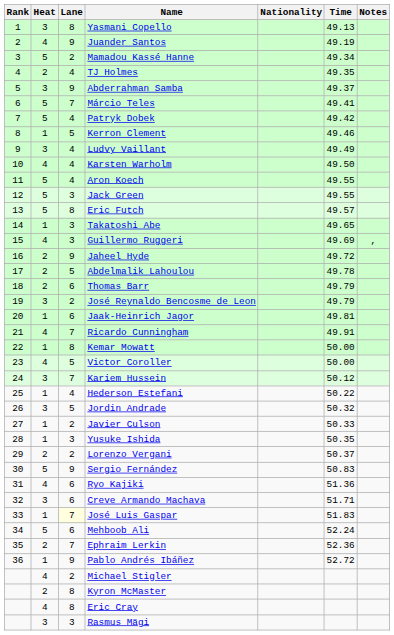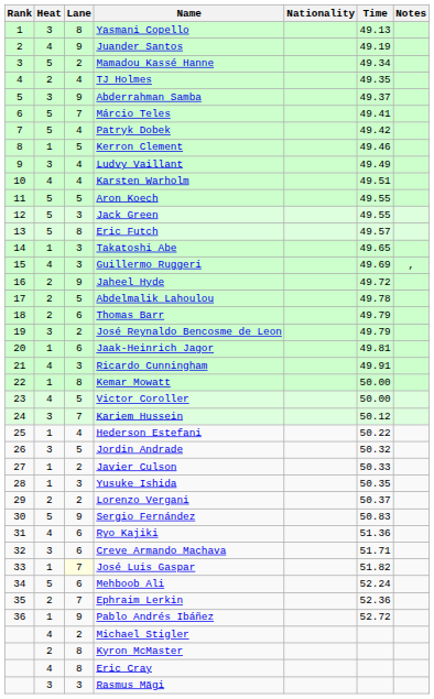 <table class="wikitable sortable" style="text-align:center">
 <tr>
 <th>Rank</th>
 <th>Heat</th>
 <th>Lane</th>
 <th>Name</th>
 <th>Nationality</th>
 <th>Time</th>
 <th>Notes</th>
 </tr>
 <tr style="background:#ccffcc;">
 <td>1</td>
 <td>3</td>
 <td>8</td>
 <td align=left><a href='#'>Yasmani Copello</a></td>
 <td align=left></td>
 <td>49.13</td>
 <td></td>
 </tr>
 <tr style="background:#ccffcc;">
 <td>2</td>
 <td>4</td>
 <td>9</td>
 <td align=left><a href='#'>Juander Santos</a></td>
 <td align=left></td>
 <td>49.19</td>
 <td></td>
 </tr>
 <tr style="background:#ccffcc;">
 <td>3</td>
 <td>5</td>
 <td>2</td>
 <td align=left><a href='#'>Mamadou Kassé Hanne</a></td>
 <td align=left></td>
 <td>49.34</td>
 <td></td>
 </tr>
 <tr style="background:#ccffcc;">
 <td>4</td>
 <td>2</td>
 <td>4</td>
 <td align=left><a href='#'>TJ Holmes</a></td>
 <td align=left></td>
 <td>49.35</td>
 <td></td>
 </tr>
 <tr style="background:#ccffcc;">
 <td>5</td>
 <td>3</td>
 <td>9</td>
 <td align=left><a href='#'>Abderrahman Samba</a></td>
 <td align=left></td>
 <td>49.37</td>
 <td></td>
 </tr>
 <tr style="background:#ccffcc;">
 <td>6</td>
 <td>5</td>
 <td>7</td>
 <td align=left><a href='#'>Márcio Teles</a></td>
 <td align=left></td>
 <td>49.41</td>
 <td></td>
 </tr>
 <tr style="background:#ccffcc;">
 <td>7</td>
 <td>5</td>
 <td>4</td>
 <td align=left><a href='#'>Patryk Dobek</a></td>
 <td align=left></td>
 <td>49.42</td>
 <td></td>
 </tr>
 <tr style="background:#ccffcc;">
 <td>8</td>
 <td>1</td>
 <td>5</td>
 <td align=left><a href='#'>Kerron Clement</a></td>
 <td align=left></td>
 <td>49.46</td>
 <td></td>
 </tr>
 <tr style="background:#ccffcc;">
 <td>9</td>
 <td>3</td>
 <td>4</td>
 <td align=left><a href='#'>Ludvy Vaillant</a></td>
 <td align=left></td>
 <td>49.49</td>
 <td></td>
 </tr>
 <tr style="background:#ccffcc;">
 <td>10</td>
 <td>4</td>
 <td>4</td>
 <td align=left><a href='#'>Karsten Warholm</a></td>
 <td align=left></td>
-<td>49.50</td>
+<td>49.51</td>
 <td></td>
 </tr>
 <tr style="background:#ccffcc;">
 <td>11</td>
 <td>5</td>
-<td>4</td>
+<td>5</td>
 <td align=left><a href='#'>Aron Koech</a></td>
 <td align=left></td>
 <td>49.55</td>
 <td></td>
 </tr>
 <tr style="background:#ddffdd;">
 <td>12</td>
 <td>5</td>
 <td>3</td>
 <td align=left><a href='#'>Jack Green</a></td>
 <td align=left></td>
 <td>49.55</td>
 <td></td>
 </tr>
 <tr style="background:#ddffdd;">
 <td>13</td>
 <td>5</td>
 <td>8</td>
 <td align=left><a href='#'>Eric Futch</a></td>
 <td align=left></td>
 <td>49.57</td>
 <td></td>
 </tr>
 <tr style="background:#ccffcc;">
 <td>14</td>
 <td>1</td>
 <td>3</td>
 <td align=left><a href='#'>Takatoshi Abe</a></td>
 <td align=left></td>
 <td>49.65</td>
 <td></td>
 </tr>
 <tr style="background:#ccffcc;">
 <td>15</td>
 <td>4</td>
 <td>3</td>
 <td align=left><a href='#'>Guillermo Ruggeri</a></td>
 <td align=left></td>
 <td>49.69</td>
 <td>, <strong></strong></td>
 </tr>
 <tr style="background:#ccffcc;">
 <td>16</td>
 <td>2</td>
 <td>9</td>
 <td align=left><a href='#'>Jaheel Hyde</a></td>
 <td align=left></td>
 <td>49.72</td>
 <td></td>
 </tr>
 <tr style="background:#ccffcc;">
 <td>17</td>
 <td>2</td>
 <td>5</td>
 <td align=left><a href='#'>Abdelmalik Lahoulou</a></td>
 <td align=left></td>
 <td>49.78</td>
 <td></td>
 </tr>
 <tr style="background:#ccffcc;">
 <td>18</td>
 <td>2</td>
 <td>6</td>
 <td align=left><a href='#'>Thomas Barr</a></td>
 <td align=left></td>
 <td>49.79</td>
 <td></td>
 </tr>
 <tr style="background:#ccffcc;">
 <td>19</td>
 <td>3</td>
 <td>2</td>
 <td align=left><a href='#'>José Reynaldo Bencosme de Leon</a></td>
 <td align=left></td>
 <td>49.79</td>
 <td></td>
 </tr>
 <tr style="background:#ccffcc;">
 <td>20</td>
 <td>1</td>
 <td>6</td>
 <td align=left><a href='#'>Jaak-Heinrich Jagor</a></td>
 <td align=left></td>
 <td>49.81</td>
 <td></td>
 </tr>
 <tr style="background:#ccffcc;">
 <td>21</td>
 <td>4</td>
-<td>7</td>
+<td>3</td>
 <td align=left><a href='#'>Ricardo Cunningham</a></td>
 <td align=left></td>
 <td>49.91</td>
 <td></td>
 </tr>
 <tr style="background:#ccffcc;">
 <td>22</td>
 <td>1</td>
 <td>8</td>
 <td align=left><a href='#'>Kemar Mowatt</a></td>
 <td align=left></td>
 <td>50.00</td>
 <td></td>
 </tr>
 <tr style="background:#ddffdd;">
 <td>23</td>
 <td>4</td>
 <td>5</td>
 <td align=left><a href='#'>Victor Coroller</a></td>
 <td align=left></td>
 <td>50.00</td>
 <td></td>
 </tr>
 <tr style="background:#ddffdd;">
 <td>24</td>
 <td>3</td>
 <td>7</td>
 <td align=left><a href='#'>Kariem Hussein</a></td>
 <td align=left></td>
 <td>50.12</td>
 <td></td>
 </tr>
 <tr>
 <td>25</td>
 <td>1</td>
 <td>4</td>
 <td align=left><a href='#'>Hederson Estefani</a></td>
 <td align=left></td>
 <td>50.22</td>
 <td></td>
 </tr>
 <tr>
 <td>26</td>
 <td>3</td>
 <td>5</td>
 <td align=left><a href='#'>Jordin Andrade</a></td>
 <td align=left></td>
 <td>50.32</td>
 <td></td>
 </tr>
 <tr>
 <td>27</td>
 <td>1</td>
 <td>2</td>
 <td align=left><a href='#'>Javier Culson</a></td>
 <td align=left></td>
 <td>50.33</td>
 <td></td>
 </tr>
 <tr>
 <td>28</td>
 <td>1</td>
 <td>3</td>
 <td align=left><a href='#'>Yusuke Ishida</a></td>
 <td align=left></td>
 <td>50.35</td>
 <td></td>
 </tr>
 <tr>
 <td>29</td>
 <td>2</td>
 <td>2</td>
 <td align=left><a href='#'>Lorenzo Vergani</a></td>
 <td align=left></td>
 <td>50.37</td>
 <td></td>
 </tr>
 <tr>
 <td>30</td>
 <td>5</td>
 <td>9</td>
 <td align=left><a href='#'>Sergio Fernández</a></td>
 <td align=left></td>
 <td>50.83</td>
 <td></td>
 </tr>
 <tr>
 <td>31</td>
 <td>4</td>
 <td>6</td>
 <td align=left><a href='#'>Ryo Kajiki</a></td>
 <td align=left></td>
 <td>51.36</td>
 <td></td>
 </tr>
 <tr>
 <td>32</td>
 <td>3</td>
 <td>6</td>
 <td align=left><a href='#'>Creve Armando Machava</a></td>
 <td align=left></td>
 <td>51.71</td>
 <td></td>
 </tr>
 <tr>
 <td>33</td>
 <td>1</td>
 <td style="background: lightyellow;">7</td>
 <td align=left><a href='#'>José Luis Gaspar</a></td>
 <td align=left></td>
-<td>51.83</td>
+<td>51.82</td>
 <td></td>
 </tr>
 <tr>
 <td>34</td>
 <td>5</td>
 <td>6</td>
 <td align=left><a href='#'>Mehboob Ali</a></td>
 <td align=left></td>
 <td>52.24</td>
 <td></td>
 </tr>
 <tr>
 <td>35</td>
 <td>2</td>
 <td>7</td>
 <td align=left><a href='#'>Ephraim Lerkin</a></td>
 <td align=left></td>
 <td>52.36</td>
 <td></td>
 </tr>
 <tr>
 <td>36</td>
 <td>1</td>
 <td>9</td>
 <td align=left><a href='#'>Pablo Andrés Ibáñez</a></td>
 <td align=left></td>
 <td>52.72</td>
 <td></td>
 </tr>
 <tr>
 <td></td>
 <td>4</td>
 <td>2</td>
 <td align=left><a href='#'>Michael Stigler</a></td>
 <td align=left></td>
 <td></td>
 <td></td>
 </tr>
 <tr>
 <td></td>
 <td>2</td>
 <td>8</td>
 <td align=left><a href='#'>Kyron McMaster</a></td>
 <td align=left></td>
 <td></td>
 <td></td>
 </tr>
 <tr>
 <td></td>
 <td>4</td>
 <td>8</td>
 <td align=left><a href='#'>Eric Cray</a></td>
 <td align=left></td>
 <td></td>
 <td></td>
 </tr>
 <tr>
 <td></td>
 <td>3</td>
 <td>3</td>
 <td align=left><a href='#'>Rasmus Mägi</a></td>
 <td align=left></td>
 <td></td>
 <td></td>
 </tr>
 </table>
